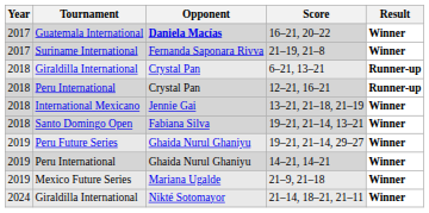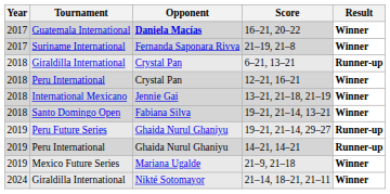 <table class="sortable wikitable" style="font-size: 90%;">
 <tr>
 <th>Year</th>
 <th>Tournament</th>
 <th>Opponent</th>
 <th>Score</th>
 <th>Result</th>
 </tr>
 <tr style="background:#D5D5D5">
 <td align="center">2017</td>
 <td align="left"><a href='#'>Guatemala International</a></td>
 <td align="left"><strong> <a href='#'>Daniela Macías</a></strong></td>
 <td align="left">16–21, 20–22</td>
 <td style="text-align:left; background:white"> <strong>Winner</strong></td>
 </tr>
 <tr style="background:#D5D5D5">
 <td align="center">2017</td>
 <td align="left"><a href='#'>Suriname International</a></td>
 <td align="left"> <a href='#'>Fernanda Saponara Rivva</a></td>
 <td align="left">21–19, 21–8</td>
 <td style="text-align:left; background:white"> <strong>Winner</strong></td>
 </tr>
 <tr style="background:#E9E9E9">
 <td align="center">2018</td>
 <td align="left"><a href='#'>Giraldilla International</a></td>
 <td align="left"> <a href='#'>Crystal Pan</a></td>
 <td align="left">6–21, 13–21</td>
 <td style="text-align:left; background:white"> <strong>Runner-up</strong></td>
 </tr>
 <tr style="background:#D5D5D5">
 <td align="center">2018</td>
 <td align="left"><a href='#'>Peru International</a></td>
 <td align="left"> Crystal Pan</td>
 <td align="left">12–21, 16–21</td>
-<td style="text-align:left; background:white"> <strong>Runner-up</strong></td>
+<td style="text-align:left; background:white"> <strong>Winner</strong></td>
 </tr>
 <tr style="background:#D5D5D5">
 <td align="center">2018</td>
 <td align="left"><a href='#'>International Mexicano</a></td>
 <td align="left"> <a href='#'>Jennie Gai</a></td>
 <td align="left">13–21, 21–18, 21–19</td>
 <td style="text-align:left; background:white"> <strong>Winner</strong></td>
 </tr>
 <tr style="background:#D5D5D5">
 <td align="center">2018</td>
 <td align="left"><a href='#'>Santo Domingo Open</a></td>
 <td align="left"> <a href='#'>Fabiana Silva</a></td>
 <td align="left">19–21, 21–14, 13–21</td>
 <td style="text-align:left; background:white"> <strong>Winner</strong></td>
 </tr>
 <tr style="background:#E9E9E9">
 <td align="center">2019</td>
 <td align="left"><a href='#'>Peru Future Series</a></td>
 <td align="left"> <a href='#'>Ghaida Nurul Ghaniyu</a></td>
 <td align="left">19–21, 21–14, 29–27</td>
-<td style="text-align:left; background:white"> <strong>Winner</strong></td>
+<td style="text-align:left; background:white"> <strong>Runner-up</strong></td>
 </tr>
 <tr style="background:#D5D5D5">
 <td align="center">2019</td>
 <td align="left">Peru International</td>
 <td align="left"> Ghaida Nurul Ghaniyu</td>
 <td align="left">14–21, 14–21</td>
-<td style="text-align:left; background:white"> <strong>Winner</strong></td>
+<td style="text-align:left; background:white"> <strong>Runner-up</strong></td>
 </tr>
 <tr style="background:#E9E9E9">
 <td align="center">2019</td>
 <td align="left">Mexico Future Series</td>
 <td align="left"> <a href='#'>Mariana Ugalde</a></td>
 <td align="left">21–9, 21–18</td>
 <td style="text-align:left; background:white"> <strong>Winner</strong></td>
 </tr>
 <tr style="background:#E9E9E9">
 <td align="center">2024</td>
 <td align="left">Giraldilla International</td>
 <td align="left"> <a href='#'>Nikté Sotomayor</a></td>
 <td align="left">21–14, 18–21, 21–11</td>
 <td style="text-align:left; background:white"> <strong>Winner</strong></td>
 </tr>
 </table>
